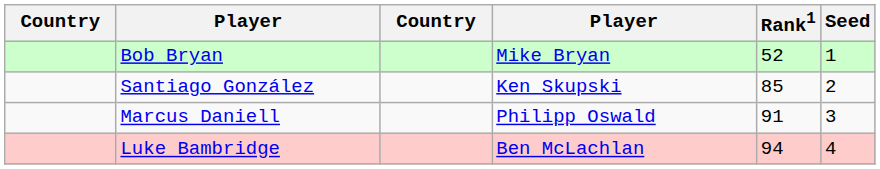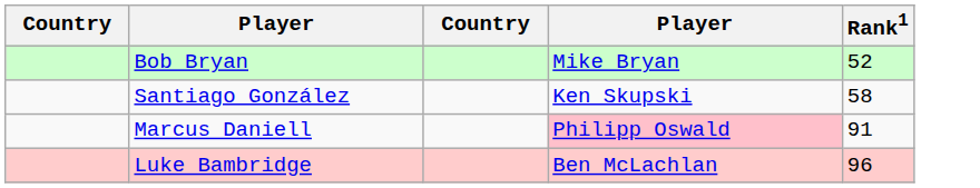 <table class="sortable wikitable">
 <tr>
 <th width="70">Country</th>
 <th width="175">Player</th>
 <th width="70">Country</th>
 <th width="175">Player</th>
 <th>Rank<sup>1</sup></th>
-<th>Seed</th>
 </tr>
 <tr style="background:#cfc;">
 <td></td>
 <td><a href='#'>Bob Bryan</a></td>
 <td></td>
 <td><a href='#'>Mike Bryan</a></td>
 <td>52</td>
-<td>1</td>
 </tr>
 <tr>
 <td></td>
 <td><a href='#'>Santiago González</a></td>
 <td></td>
 <td><a href='#'>Ken Skupski</a></td>
-<td>85</td>
-<td>2</td>
+<td>58</td>
 </tr>
 <tr>
 <td></td>
 <td><a href='#'>Marcus Daniell</a></td>
 <td></td>
-<td><a href='#'>Philipp Oswald</a></td>
+<td style="background: pink;"><a href='#'>Philipp Oswald</a></td>
 <td>91</td>
-<td>3</td>
 </tr>
 <tr style="background:#fcc;">
 <td></td>
 <td><a href='#'>Luke Bambridge</a></td>
 <td></td>
 <td><a href='#'>Ben McLachlan</a></td>
-<td>94</td>
-<td>4</td>
+<td>96</td>
 </tr>
 </table>
